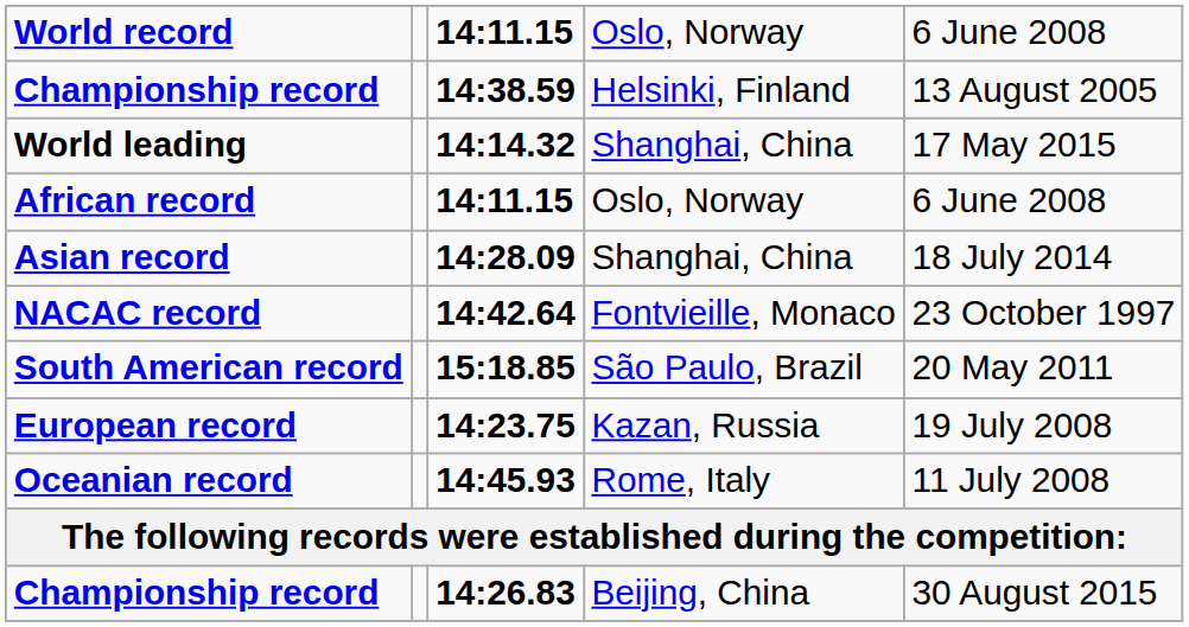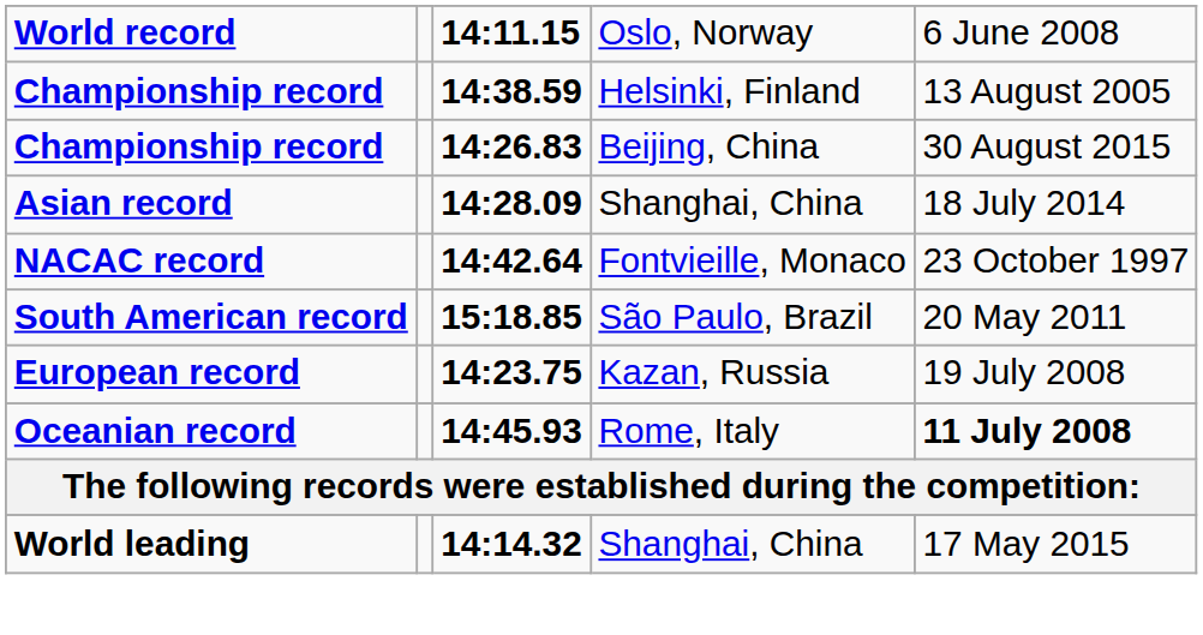 <table class="wikitable">
 <tr>
 <td><strong><a href='#'>World record</a></strong></td>
 <td></td>
 <td><strong>14:11.15</strong></td>
 <td><a href='#'>Oslo</a>, Norway</td>
 <td>6 June 2008</td>
 </tr>
 <tr>
 <td><strong><a href='#'>Championship record</a></strong></td>
 <td></td>
 <td><strong>14:38.59</strong></td>
 <td><a href='#'>Helsinki</a>, Finland</td>
 <td>13 August 2005</td>
 </tr>
 <tr>
-<td><strong>World leading</strong></td>
+<td><strong><a href='#'>Championship record</a></strong></td>
 <td></td>
-<td><strong>14:14.32</strong></td>
-<td><a href='#'>Shanghai</a>, China</td>
-<td>17 May 2015</td>
-</tr>
-<tr>
-<td><strong><a href='#'>African record</a></strong></td>
-<td></td>
-<td><strong>14:11.15</strong></td>
-<td>Oslo, Norway</td>
-<td>6 June 2008</td>
+<td><strong>14:26.83</strong></td>
+<td><a href='#'>Beijing</a>, China</td>
+<td>30 August 2015</td>
 </tr>
 <tr>
 <td><strong><a href='#'>Asian record</a></strong></td>
 <td></td>
 <td><strong>14:28.09</strong></td>
 <td>Shanghai, China</td>
 <td>18 July 2014</td>
 </tr>
 <tr>
 <td><strong><a href='#'>NACAC record</a></strong></td>
 <td></td>
 <td><strong>14:42.64</strong></td>
 <td><a href='#'>Fontvieille</a>, Monaco</td>
 <td>23 October 1997</td>
 </tr>
 <tr>
 <td><strong><a href='#'>South American record</a></strong></td>
 <td></td>
 <td><strong>15:18.85</strong></td>
 <td><a href='#'>São Paulo</a>, Brazil</td>
 <td>20 May 2011</td>
 </tr>
 <tr>
 <td><strong><a href='#'>European record</a></strong></td>
 <td></td>
 <td><strong>14:23.75</strong></td>
 <td><a href='#'>Kazan</a>, Russia</td>
 <td>19 July 2008</td>
 </tr>
 <tr>
 <td><strong><a href='#'>Oceanian record</a></strong></td>
 <td></td>
 <td><strong>14:45.93</strong></td>
 <td><a href='#'>Rome</a>, Italy</td>
-<td>11 July 2008</td>
+<td><strong>11 July 2008</strong></td>
 </tr>
 <tr>
 <th colspan=5>The following records were established during the competition:</th>
 </tr>
 <tr>
-<td><strong><a href='#'>Championship record</a></strong></td>
+<td><strong>World leading</strong></td>
 <td></td>
-<td><strong>14:26.83</strong></td>
-<td><a href='#'>Beijing</a>, China</td>
-<td>30 August 2015</td>
+<td><strong>14:14.32</strong></td>
+<td><a href='#'>Shanghai</a>, China</td>
+<td>17 May 2015</td>
 </tr>
 </table>
